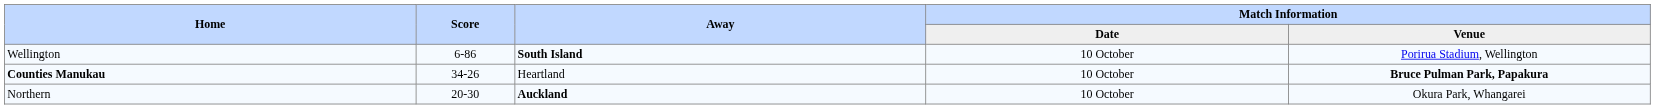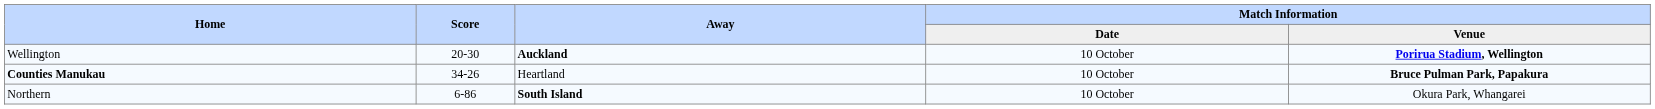 <table border=1 style="border-collapse:collapse; font-size:90%; text-align:center;" cellpadding=3 cellspacing=0 width=100%>
 <tr bgcolor=#C1D8FF>
 <th rowspan=2 width=25%>Home</th>
 <th rowspan=2 width=6%>Score</th>
 <th rowspan=2 width=25%>Away</th>
 <th colspan=6>Match Information</th>
 </tr>
 <tr bgcolor=#EFEFEF>
 <th width=22%>Date</th>
 <th width=22%>Venue</th>
 </tr>
 <tr bgcolor=#F5FAFF>
 <td align=left>Wellington</td>
-<td>6-86</td>
-<td align=left><strong>South Island</strong></td>
+<td>20-30</td>
+<td align=left><strong>Auckland</strong></td>
 <td>10 October</td>
-<td><a href='#'>Porirua Stadium</a>, Wellington</td>
+<td><strong><a href='#'>Porirua Stadium</a>, Wellington</strong></td>
 </tr>
 <tr bgcolor=#F5FAFF>
 <td align=left><strong>Counties Manukau</strong></td>
 <td>34-26</td>
 <td align=left>Heartland</td>
 <td>10 October</td>
 <td><strong>Bruce Pulman Park, Papakura</strong></td>
 </tr>
 <tr bgcolor=#F5FAFF>
 <td align=left>Northern</td>
-<td>20-30</td>
-<td align=left><strong>Auckland</strong></td>
+<td>6-86</td>
+<td align=left><strong>South Island</strong></td>
 <td>10 October</td>
 <td>Okura Park, Whangarei</td>
 </tr>
 </table>
